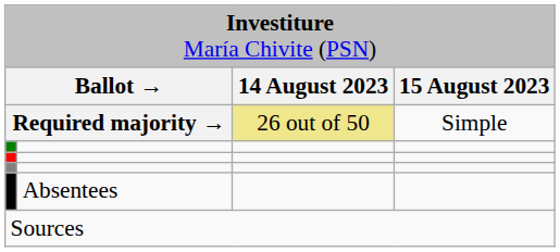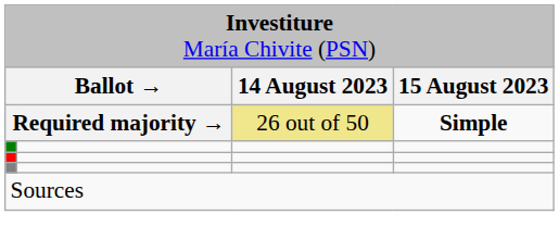 <table class="wikitable" style="text-align:center;">
 <tr>
 <td colspan="4" align="center" bgcolor="#C0C0C0"><strong>Investiture</strong><br><a href='#'>María Chivite</a> (<a href='#'>PSN</a>)</td>
 </tr>
 <tr>
 <th colspan="2" width="150px">Ballot →</th>
 <th>14 August 2023</th>
 <th>15 August 2023</th>
 </tr>
 <tr>
 <th colspan="2">Required majority →</th>
 <td style="background: khaki;">26 out of 50 </td>
-<td>Simple </td>
+<td><strong>Simple </strong></td>
 </tr>
 <tr>
 <th width="1px" style="background:green;"></th>
 <td align="left"></td>
 <td></td>
 <td></td>
 </tr>
 <tr>
 <th style="color:inherit;background:red;"></th>
 <td align="left"></td>
 <td></td>
 <td></td>
 </tr>
 <tr>
 <th style="color:inherit;background:gray;"></th>
 <td align="left"></td>
 <td></td>
 <td></td>
 </tr>
 <tr>
-<th style="color:inherit;background:black;"></th>
-<td align="left"><span>Absentees</span></td>
-<td></td>
-<td></td>
-</tr>
-<tr>
 <td align="left" colspan="4">Sources</td>
 </tr>
 </table>
